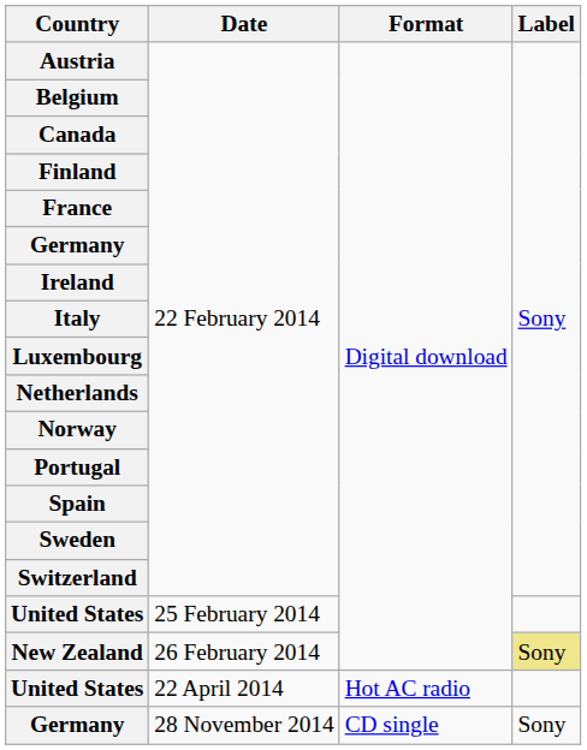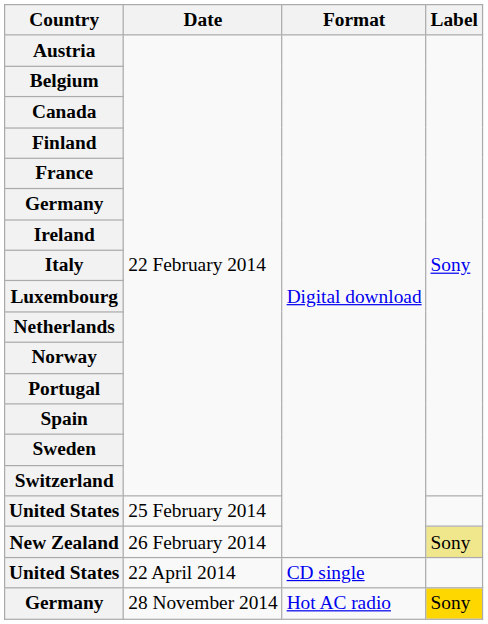 <table class="wikitable plainrowheaders">
 <tr>
 <th>Country</th>
 <th>Date</th>
 <th>Format</th>
 <th>Label</th>
 </tr>
 <tr>
 <th scope="row">Austria</th>
 <td rowspan="15">22 February 2014</td>
 <td rowspan="17"><a href='#'>Digital download</a></td>
 <td rowspan="15"><a href='#'>Sony</a></td>
 </tr>
 <tr>
 <th scope="row">Belgium</th>
 </tr>
 <tr>
 <th scope="row">Canada</th>
 </tr>
 <tr>
 <th scope="row">Finland</th>
 </tr>
 <tr>
 <th scope="row">France</th>
 </tr>
 <tr>
 <th scope="row">Germany</th>
 </tr>
 <tr>
 <th scope="row">Ireland</th>
 </tr>
 <tr>
 <th scope="row">Italy</th>
 </tr>
 <tr>
 <th scope="row">Luxembourg</th>
 </tr>
 <tr>
 <th scope="row">Netherlands</th>
 </tr>
 <tr>
 <th scope="row">Norway</th>
 </tr>
 <tr>
 <th scope="row">Portugal</th>
 </tr>
 <tr>
 <th scope="row">Spain</th>
 </tr>
 <tr>
 <th scope="row">Sweden</th>
 </tr>
 <tr>
 <th scope="row">Switzerland</th>
 </tr>
 <tr>
 <th scope="row">United States</th>
 <td>25 February 2014</td>
 <td></td>
 </tr>
 <tr>
 <th scope="row">New Zealand</th>
 <td>26 February 2014</td>
 <td style="background: khaki;">Sony</td>
 </tr>
 <tr>
 <th scope="row">United States</th>
 <td>22 April 2014</td>
-<td><a href='#'>Hot AC radio</a></td>
+<td><a href='#'>CD single</a></td>
 <td></td>
 </tr>
 <tr>
 <th scope="row">Germany</th>
 <td>28 November 2014</td>
-<td><a href='#'>CD single</a></td>
-<td>Sony</td>
+<td><a href='#'>Hot AC radio</a></td>
+<td style="background: gold;">Sony</td>
 </tr>
 </table>
